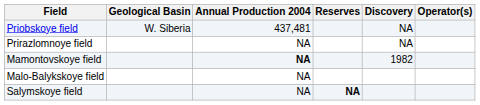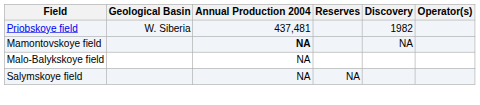 <table class="wikitable">
 <tr>
 <th>Field</th>
 <th>Geological Basin</th>
 <th>Annual Production 2004</th>
 <th>Reserves</th>
 <th>Discovery</th>
 <th>Operator(s)</th>
 </tr>
 <tr bgcolor="f1f5fa" align="right">
 <td align="left"><a href='#'>Priobskoye field</a></td>
 <td>W. Siberia</td>
 <td>437,481</td>
 <td></td>
-<td>NA</td>
-<td></td>
-</tr>
-<tr bgcolor="ffffff" align="right">
-<td align="left">Prirazlomnoye field</td>
-<td></td>
-<td>NA</td>
-<td></td>
-<td>NA</td>
+<td>1982</td>
 <td></td>
 </tr>
 <tr bgcolor="f1f5fa" align="right">
 <td align="left">Mamontovskoye field</td>
 <td></td>
 <td><strong>NA</strong></td>
 <td></td>
-<td>1982</td>
+<td>NA</td>
 <td></td>
 </tr>
 <tr bgcolor="ffffff" align="right">
 <td align="left">Malo-Balykskoye field</td>
 <td></td>
 <td>NA</td>
 <td></td>
 <td></td>
 <td></td>
 </tr>
 <tr bgcolor="f1f5fa" align="right">
 <td align="left">Salymskoye field</td>
 <td></td>
 <td>NA</td>
-<td><strong>NA</strong></td>
+<td>NA</td>
 <td></td>
 <td></td>
 </tr>
 </table>
